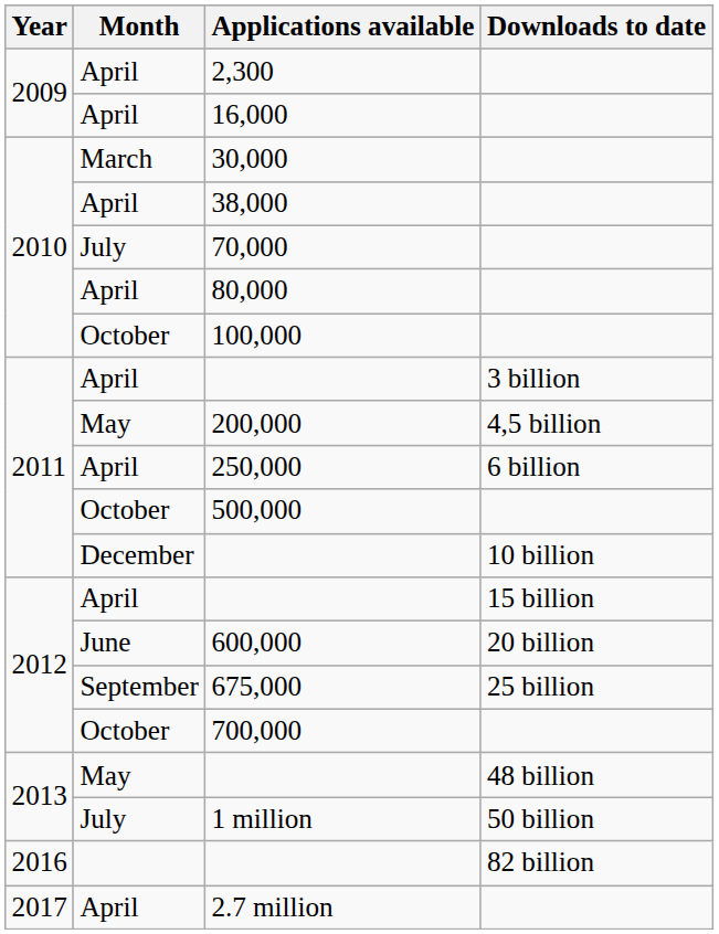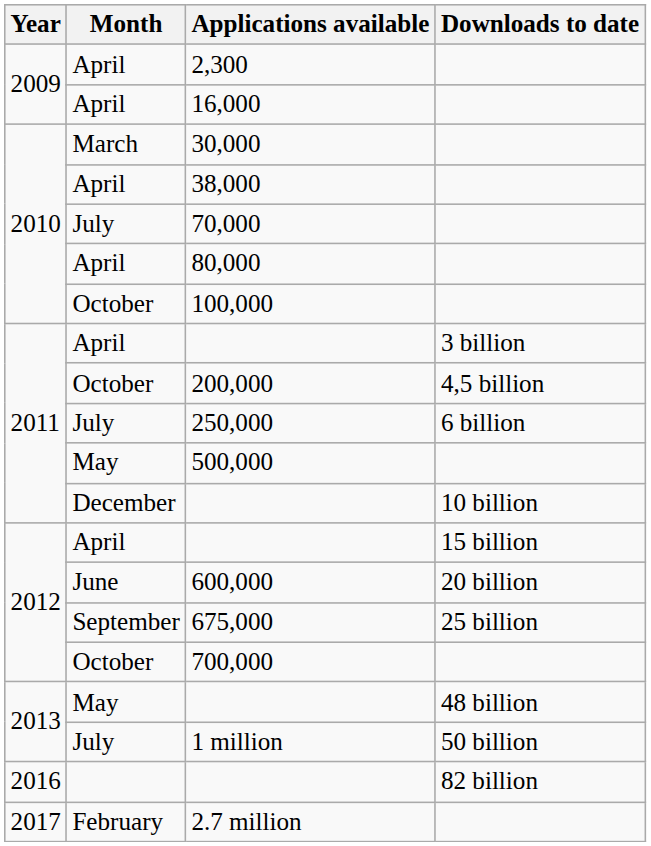 <table class="wikitable">
 <tr>
 <th>Year</th>
 <th>Month</th>
 <th>Applications available</th>
 <th>Downloads to date</th>
 </tr>
 <tr>
 <td rowspan="2">2009</td>
 <td>April</td>
 <td>2,300</td>
 <td></td>
 </tr>
 <tr>
 <td>April</td>
 <td>16,000</td>
 <td></td>
 </tr>
 <tr>
 <td rowspan="5">2010</td>
 <td>March</td>
 <td>30,000</td>
 <td></td>
 </tr>
 <tr>
 <td>April</td>
 <td>38,000</td>
 <td></td>
 </tr>
 <tr>
 <td>July</td>
 <td>70,000</td>
 <td></td>
 </tr>
 <tr>
 <td>April</td>
 <td>80,000</td>
 <td></td>
 </tr>
 <tr>
 <td>October</td>
 <td>100,000</td>
 <td></td>
 </tr>
 <tr>
 <td rowspan="5">2011</td>
 <td>April</td>
 <td></td>
 <td>3 billion</td>
 </tr>
 <tr>
-<td>May</td>
+<td>October</td>
 <td>200,000</td>
 <td>4,5 billion</td>
 </tr>
 <tr>
-<td>April</td>
+<td>July</td>
 <td>250,000</td>
 <td>6 billion</td>
 </tr>
 <tr>
-<td>October</td>
+<td>May</td>
 <td>500,000</td>
 <td></td>
 </tr>
 <tr>
 <td>December</td>
 <td></td>
 <td>10 billion</td>
 </tr>
 <tr>
 <td rowspan="4">2012</td>
 <td>April</td>
 <td></td>
 <td>15 billion</td>
 </tr>
 <tr>
 <td>June</td>
 <td>600,000</td>
 <td>20 billion</td>
 </tr>
 <tr>
 <td>September</td>
 <td>675,000</td>
 <td>25 billion</td>
 </tr>
 <tr>
 <td>October</td>
 <td>700,000</td>
 <td></td>
 </tr>
 <tr>
 <td rowspan="2">2013</td>
 <td>May</td>
 <td></td>
 <td>48 billion</td>
 </tr>
 <tr>
 <td>July</td>
 <td>1 million</td>
 <td>50 billion</td>
 </tr>
 <tr>
 <td>2016</td>
 <td></td>
 <td></td>
 <td>82 billion</td>
 </tr>
 <tr>
 <td>2017</td>
-<td>April</td>
+<td>February</td>
 <td>2.7 million</td>
 <td></td>
 </tr>
 </table>
